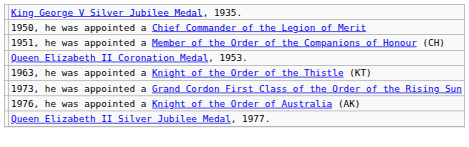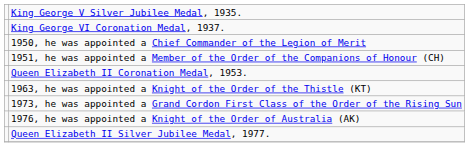 <table class="wikitable">
 <tr>
 <td></td>
 <td><a href='#'>King George V Silver Jubilee Medal</a>, 1935.</td>
+</tr>
+<tr>
+<td></td>
+<td><a href='#'>King George VI Coronation Medal</a>, 1937.</td>
 </tr>
 <tr>
 <td></td>
 <td>1950, he was appointed a <a href='#'>Chief Commander of the Legion of Merit</a> </td>
 </tr>
 <tr>
 <td></td>
 <td>1951, he was appointed a <a href='#'>Member of the Order of the Companions of Honour</a> (CH) </td>
 </tr>
 <tr>
 <td></td>
 <td><a href='#'>Queen Elizabeth II Coronation Medal</a>, 1953.</td>
 </tr>
 <tr>
 <td></td>
 <td>1963, he was appointed a <a href='#'>Knight of the Order of the Thistle</a> (KT) </td>
 </tr>
 <tr>
 <td></td>
 <td>1973, he was appointed a <a href='#'>Grand Cordon First Class of the Order of the Rising Sun</a> </td>
 </tr>
 <tr>
 <td></td>
 <td>1976, he was appointed a <a href='#'>Knight of the Order of Australia</a> (AK) </td>
 </tr>
 <tr>
 <td></td>
 <td><a href='#'>Queen Elizabeth II Silver Jubilee Medal</a>, 1977.</td>
 </tr>
 <tr>
 </tr>
 </table>
